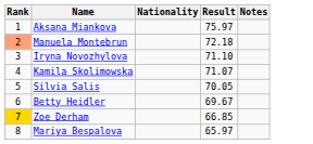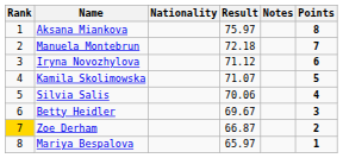 <table class="wikitable sortable" style="text-align:center">
 <tr>
 <th>Rank</th>
 <th>Name</th>
 <th>Nationality</th>
 <th>Result</th>
 <th>Notes</th>
+<th>Points</th>
 </tr>
 <tr>
 <td>1</td>
 <td align=left><a href='#'>Aksana Miankova</a></td>
 <td align=left></td>
 <td>75.97</td>
 <td></td>
+<td><strong>8</strong></td>
 </tr>
 <tr>
-<td style="background: lightsalmon;">2</td>
+<td>2</td>
 <td align=left><a href='#'>Manuela Montebrun</a></td>
 <td align=left></td>
 <td>72.18</td>
 <td></td>
+<td><strong>7</strong></td>
 </tr>
 <tr>
 <td>3</td>
 <td align=left><a href='#'>Iryna Novozhylova</a></td>
 <td align=left></td>
-<td>71.10</td>
+<td>71.12</td>
 <td></td>
+<td><strong>6</strong></td>
 </tr>
 <tr>
 <td>4</td>
 <td align=left><a href='#'>Kamila Skolimowska</a></td>
 <td align=left></td>
 <td>71.07</td>
 <td></td>
+<td><strong>5</strong></td>
 </tr>
 <tr>
 <td>5</td>
 <td align=left><a href='#'>Silvia Salis</a></td>
 <td align=left></td>
-<td>70.05</td>
+<td>70.06</td>
 <td></td>
+<td><strong>4</strong></td>
 </tr>
 <tr>
 <td>6</td>
 <td align=left><a href='#'>Betty Heidler</a></td>
 <td align=left></td>
 <td>69.67</td>
 <td></td>
+<td><strong>3</strong></td>
 </tr>
 <tr>
 <td style="background: gold;">7</td>
 <td align=left><a href='#'>Zoe Derham</a></td>
 <td align=left></td>
-<td>66.85</td>
+<td>66.87</td>
 <td></td>
+<td><strong>2</strong></td>
 </tr>
 <tr>
 <td>8</td>
 <td align=left><a href='#'>Mariya Bespalova</a></td>
 <td align=left></td>
 <td>65.97</td>
 <td></td>
+<td><strong>1</strong></td>
 </tr>
 </table>
